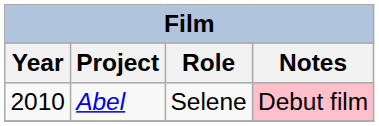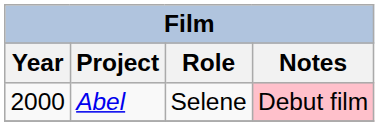 <table class="wikitable">
 <tr>
 <th colspan="5" style="background:LightSteelBlue;">Film</th>
 </tr>
 <tr>
 <th>Year</th>
 <th>Project</th>
 <th>Role</th>
 <th>Notes</th>
 </tr>
 <tr>
-<td>2010</td>
+<td>2000</td>
 <td><em><a href='#'>Abel</a></em></td>
 <td>Selene</td>
 <td style="background: pink;">Debut film</td>
 </tr>
 <tr>
 </tr>
 </table>
